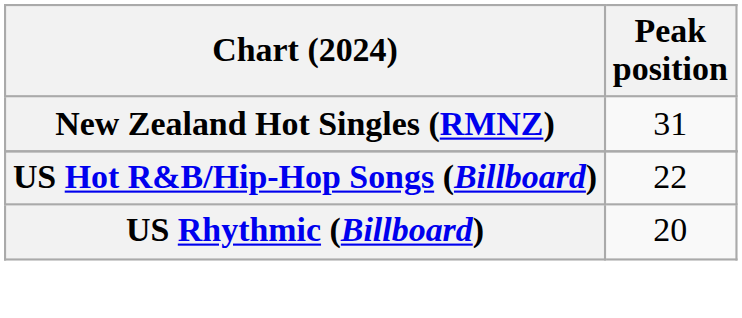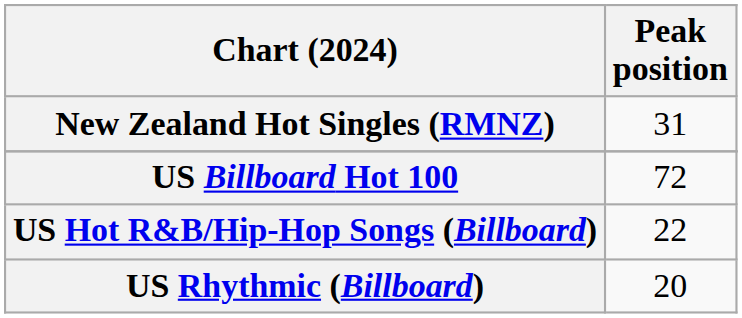 <table class="wikitable sortable plainrowheaders" style="text-align:center">
 <tr>
 <th scope="col">Chart (2024)</th>
 <th scope="col">Peak<br>position</th>
 </tr>
 <tr>
 <th scope="row">New Zealand Hot Singles (<a href='#'>RMNZ</a>)</th>
 <td>31</td>
 </tr>
 <tr>
 </tr>
 <tr>
+<th scope="row">US <a href='#'><em>Billboard</em> Hot 100</a></th>
+<td>72</td>
+</tr>
+<tr>
 <th scope="row">US <a href='#'>Hot R&B/Hip-Hop Songs</a> (<em><a href='#'>Billboard</a></em>)</th>
 <td>22</td>
 </tr>
 <tr>
 <th scope="row">US <a href='#'>Rhythmic</a> (<em><a href='#'>Billboard</a></em>)</th>
 <td>20</td>
 </tr>
 </table>
